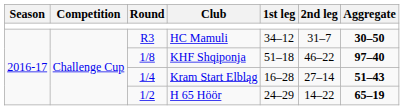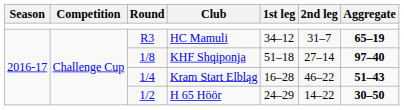 <table class="wikitable">
 <tr>
 <th>Season</th>
 <th>Competition</th>
 <th>Round</th>
 <th>Club</th>
 <th>1st leg</th>
 <th>2nd leg</th>
 <th>Aggregate</th>
 </tr>
 <tr>
 <td colspan="7" bgcolor=white></td>
 </tr>
 <tr>
 <td rowspan="4"><a href='#'>2016-17</a></td>
 <td rowspan="4"><a href='#'>Challenge Cup</a></td>
 <td style="text-align:center;"><a href='#'>R3</a></td>
 <td> <a href='#'>HC Mamuli</a></td>
 <td style="text-align:center;">34–12</td>
 <td style="text-align:center;">31–7</td>
-<td style="text-align:center;"><strong>30–50</strong></td>
+<td style="text-align:center;"><strong>65–19</strong></td>
 </tr>
 <tr>
 <td style="text-align:center;"><a href='#'>1/8</a></td>
 <td> <a href='#'>KHF Shqiponja</a></td>
 <td style="text-align:center;">51–18</td>
-<td style="text-align:center;">46–22</td>
+<td style="text-align:center;">27–14</td>
 <td style="text-align:center;"><strong>97–40</strong></td>
 </tr>
 <tr>
 <td style="text-align:center;"><a href='#'>1/4</a></td>
 <td> <a href='#'>Kram Start Elbląg</a></td>
 <td style="text-align:center;">16–28</td>
-<td style="text-align:center;">27–14</td>
+<td style="text-align:center;">46–22</td>
 <td style="text-align:center;"><strong>51–43</strong></td>
 </tr>
 <tr>
 <td style="text-align:center;"><a href='#'>1/2</a></td>
 <td> <a href='#'>H 65 Höör</a></td>
 <td style="text-align:center;">24–29</td>
 <td style="text-align:center;">14–22</td>
-<td style="text-align:center;"><strong>65–19</strong></td>
+<td style="text-align:center;"><strong>30–50</strong></td>
 </tr>
 </table>
